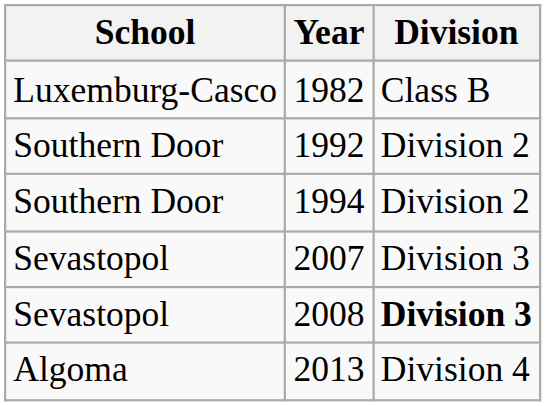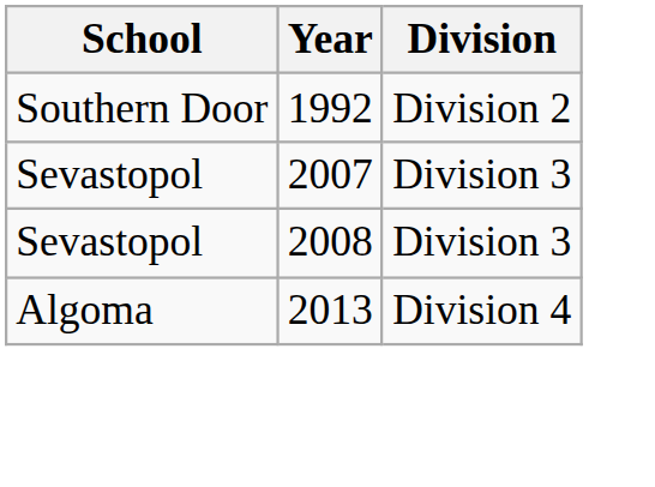 <table class="wikitable">
 <tr>
 <th>School</th>
 <th>Year</th>
 <th>Division</th>
 </tr>
 <tr>
-<td>Luxemburg-Casco</td>
-<td>1982</td>
-<td>Class B</td>
-</tr>
-<tr>
 <td>Southern Door</td>
 <td>1992</td>
-<td>Division 2</td>
-</tr>
-<tr>
-<td>Southern Door</td>
-<td>1994</td>
 <td>Division 2</td>
 </tr>
 <tr>
 <td>Sevastopol</td>
 <td>2007</td>
 <td>Division 3</td>
 </tr>
 <tr>
 <td>Sevastopol</td>
 <td>2008</td>
-<td><strong>Division 3</strong></td>
+<td>Division 3</td>
 </tr>
 <tr>
 <td>Algoma</td>
 <td>2013</td>
 <td>Division 4</td>
 </tr>
 </table>
